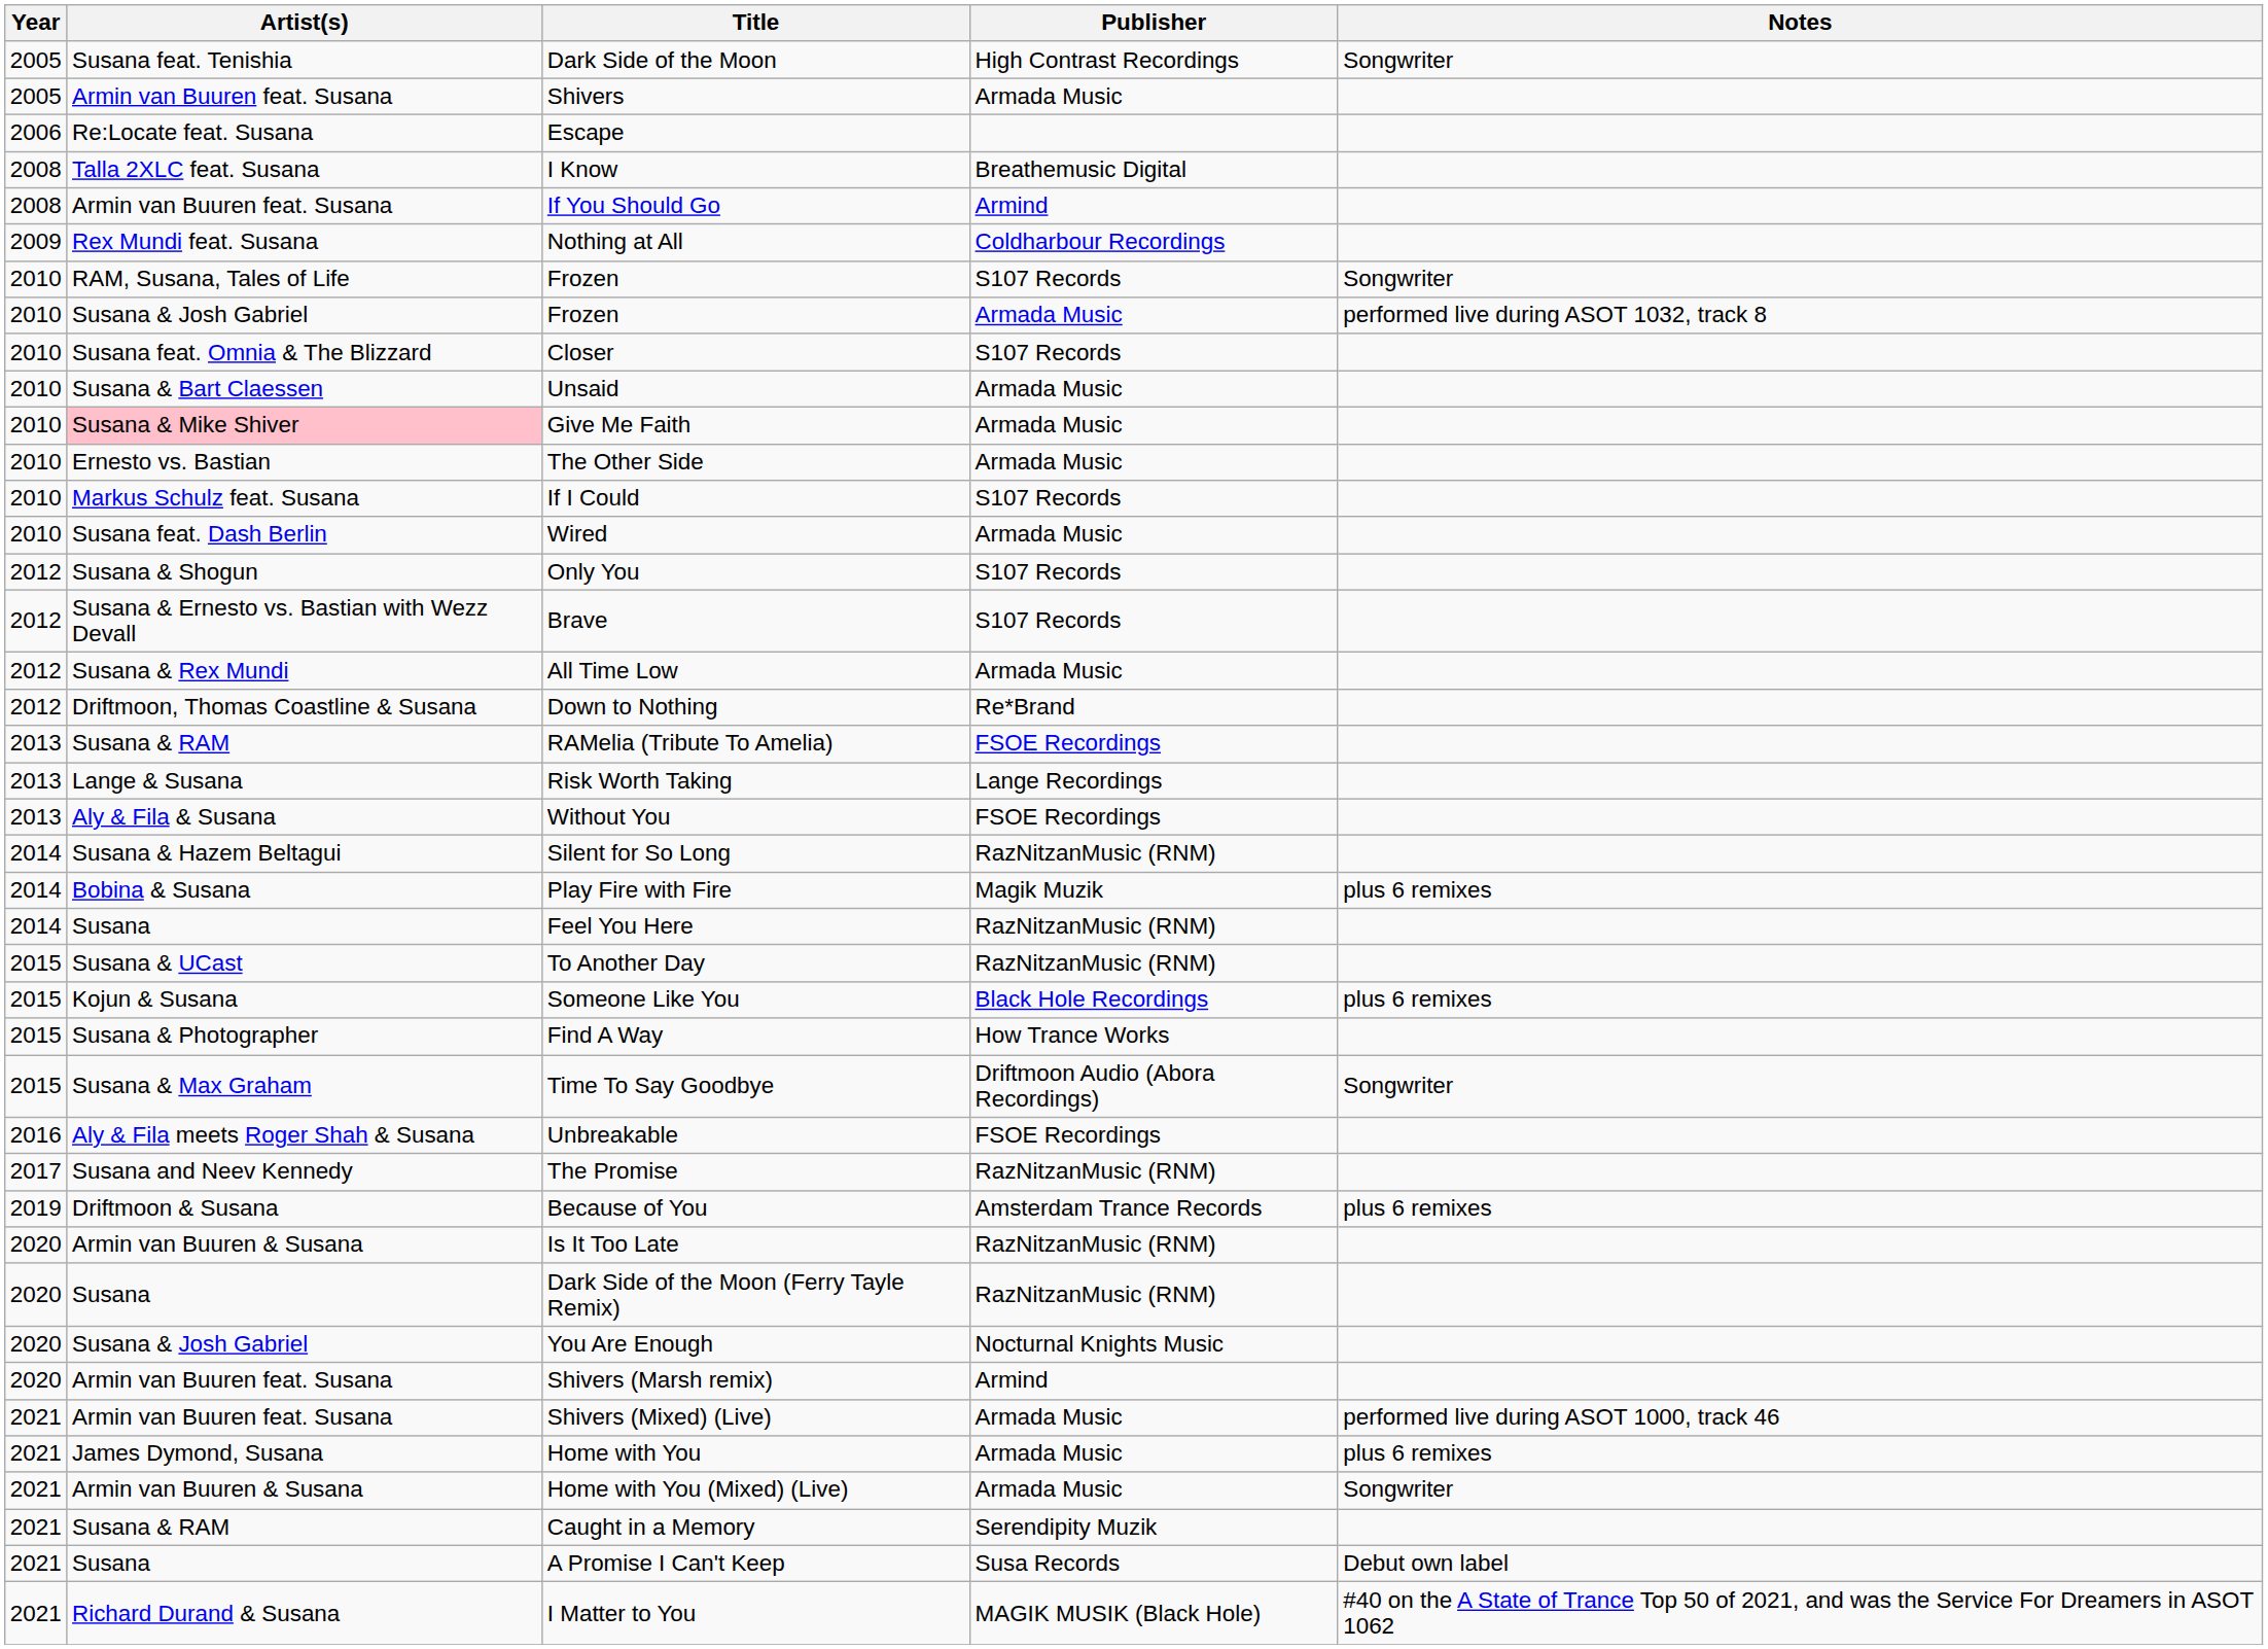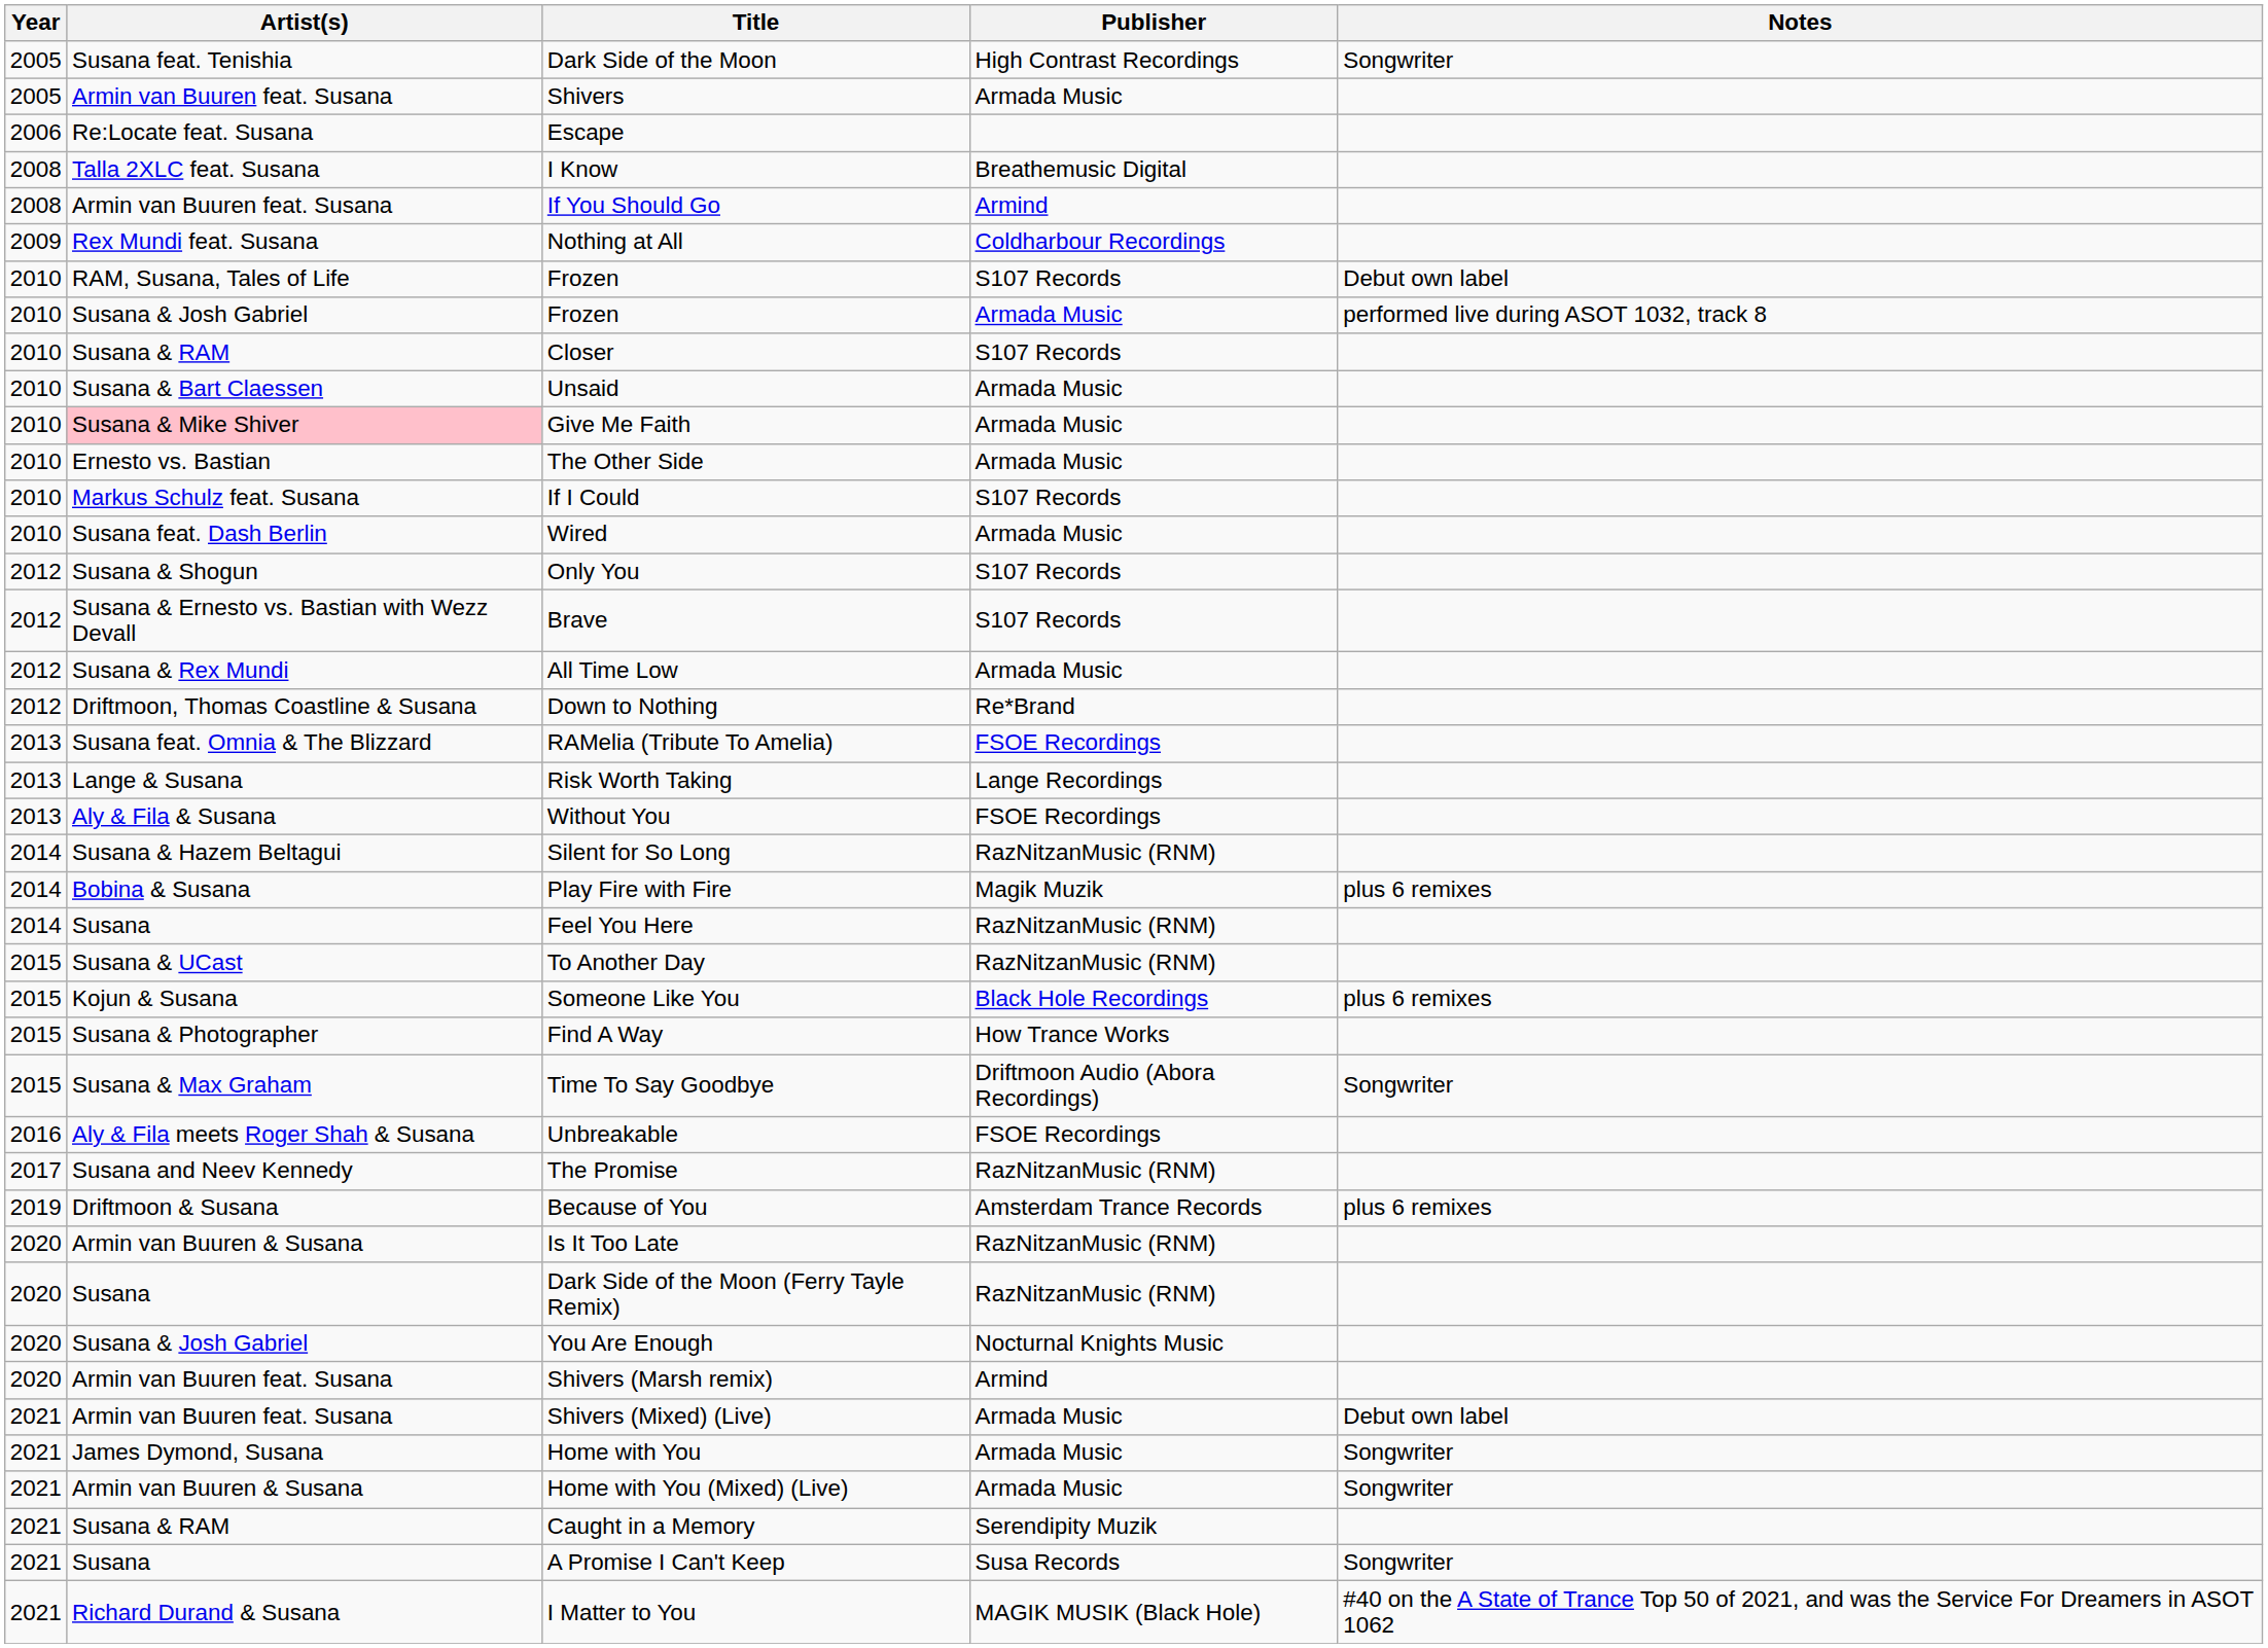 <table class="wikitable sortable">
 <tr>
 <th>Year</th>
 <th>Artist(s)</th>
 <th>Title</th>
 <th>Publisher</th>
 <th class="unsortable">Notes</th>
 </tr>
 <tr>
 <td>2005</td>
 <td>Susana feat. Tenishia</td>
 <td>Dark Side of the Moon</td>
 <td>High Contrast Recordings</td>
 <td>Songwriter</td>
 </tr>
 <tr>
 <td>2005</td>
 <td><a href='#'>Armin van Buuren</a> feat. Susana</td>
 <td>Shivers</td>
 <td>Armada Music</td>
 <td></td>
 </tr>
 <tr>
 <td>2006</td>
 <td>Re:Locate feat. Susana</td>
 <td>Escape</td>
 <td></td>
 <td></td>
 </tr>
 <tr>
 <td>2008</td>
 <td><a href='#'>Talla 2XLC</a> feat. Susana</td>
 <td>I Know</td>
 <td>Breathemusic Digital</td>
 <td></td>
 </tr>
 <tr>
 <td>2008</td>
 <td>Armin van Buuren feat. Susana</td>
 <td><a href='#'>If You Should Go</a></td>
 <td><a href='#'>Armind</a></td>
 <td></td>
 </tr>
 <tr>
 <td>2009</td>
 <td><a href='#'>Rex Mundi</a> feat. Susana</td>
 <td>Nothing at All</td>
 <td><a href='#'>Coldharbour Recordings</a></td>
 <td></td>
 </tr>
 <tr>
 <td>2010</td>
 <td>RAM, Susana, Tales of Life</td>
 <td>Frozen</td>
 <td>S107 Records</td>
-<td>Songwriter</td>
+<td>Debut own label</td>
 </tr>
 <tr>
 <td>2010</td>
 <td>Susana & Josh Gabriel</td>
 <td>Frozen</td>
 <td><a href='#'>Armada Music</a></td>
 <td>performed live during ASOT 1032, track 8</td>
 </tr>
 <tr>
 <td>2010</td>
-<td>Susana feat. <a href='#'>Omnia</a> & The Blizzard</td>
+<td>Susana & <a href='#'>RAM</a></td>
 <td>Closer</td>
 <td>S107 Records</td>
 <td></td>
 </tr>
 <tr>
 <td>2010</td>
 <td>Susana & <a href='#'>Bart Claessen</a></td>
 <td>Unsaid</td>
 <td>Armada Music</td>
 <td></td>
 </tr>
 <tr>
 <td>2010</td>
 <td style="background: pink;">Susana & Mike Shiver</td>
 <td>Give Me Faith</td>
 <td>Armada Music</td>
 <td></td>
 </tr>
 <tr>
 <td>2010</td>
 <td>Ernesto vs. Bastian</td>
 <td>The Other Side</td>
 <td>Armada Music</td>
 <td></td>
 </tr>
 <tr>
 <td>2010</td>
 <td><a href='#'>Markus Schulz</a> feat. Susana</td>
 <td>If I Could</td>
 <td>S107 Records</td>
 <td></td>
 </tr>
 <tr>
 <td>2010</td>
 <td>Susana feat. <a href='#'>Dash Berlin</a></td>
 <td>Wired</td>
 <td>Armada Music</td>
 <td></td>
 </tr>
 <tr>
 <td>2012</td>
 <td>Susana & Shogun</td>
 <td>Only You</td>
 <td>S107 Records</td>
 <td></td>
 </tr>
 <tr>
 <td>2012</td>
 <td>Susana & Ernesto vs. Bastian with Wezz Devall</td>
 <td>Brave</td>
 <td>S107 Records</td>
 <td></td>
 </tr>
 <tr>
 <td>2012</td>
 <td>Susana & <a href='#'>Rex Mundi</a></td>
 <td>All Time Low</td>
 <td>Armada Music</td>
 <td></td>
 </tr>
 <tr>
 <td>2012</td>
 <td>Driftmoon, Thomas Coastline & Susana</td>
 <td>Down to Nothing</td>
 <td>Re*Brand</td>
 <td></td>
 </tr>
 <tr>
 <td>2013</td>
-<td>Susana & <a href='#'>RAM</a></td>
+<td>Susana feat. <a href='#'>Omnia</a> & The Blizzard</td>
 <td>RAMelia (Tribute To Amelia)</td>
 <td><a href='#'>FSOE Recordings</a></td>
 <td></td>
 </tr>
 <tr>
 <td>2013</td>
 <td>Lange & Susana</td>
 <td>Risk Worth Taking</td>
 <td>Lange Recordings</td>
 <td></td>
 </tr>
 <tr>
 <td>2013</td>
 <td><a href='#'>Aly & Fila</a> & Susana</td>
 <td>Without You</td>
 <td>FSOE Recordings</td>
 <td></td>
 </tr>
 <tr>
 <td>2014</td>
 <td>Susana & Hazem Beltagui</td>
 <td>Silent for So Long</td>
 <td>RazNitzanMusic (RNM)</td>
 <td></td>
 </tr>
 <tr>
 <td>2014</td>
 <td><a href='#'>Bobina</a> & Susana</td>
 <td>Play Fire with Fire</td>
 <td>Magik Muzik</td>
 <td>plus 6 remixes</td>
 </tr>
 <tr>
 <td>2014</td>
 <td>Susana</td>
 <td>Feel You Here</td>
 <td>RazNitzanMusic (RNM)</td>
 <td></td>
 </tr>
 <tr>
 <td>2015</td>
 <td>Susana & <a href='#'>UCast</a></td>
 <td>To Another Day</td>
 <td>RazNitzanMusic (RNM)</td>
 <td></td>
 </tr>
 <tr>
 <td>2015</td>
 <td>Kojun & Susana</td>
 <td>Someone Like You</td>
 <td><a href='#'>Black Hole Recordings</a></td>
 <td>plus 6 remixes</td>
 </tr>
 <tr>
 <td>2015</td>
 <td>Susana & Photographer</td>
 <td>Find A Way</td>
 <td>How Trance Works</td>
 <td></td>
 </tr>
 <tr>
 <td>2015</td>
 <td>Susana & <a href='#'>Max Graham</a></td>
 <td>Time To Say Goodbye</td>
 <td>Driftmoon Audio (Abora Recordings)</td>
 <td>Songwriter</td>
 </tr>
 <tr>
 <td>2016</td>
 <td><a href='#'>Aly & Fila</a> meets <a href='#'>Roger Shah</a> & Susana</td>
 <td>Unbreakable</td>
 <td>FSOE Recordings</td>
 <td></td>
 </tr>
 <tr>
 <td>2017</td>
 <td>Susana and Neev Kennedy</td>
 <td>The Promise</td>
 <td>RazNitzanMusic (RNM)</td>
 <td></td>
 </tr>
 <tr>
 <td>2019</td>
 <td>Driftmoon & Susana</td>
 <td>Because of You</td>
 <td>Amsterdam Trance Records</td>
 <td>plus 6 remixes</td>
 </tr>
 <tr>
 <td>2020</td>
 <td>Armin van Buuren & Susana</td>
 <td>Is It Too Late</td>
 <td>RazNitzanMusic (RNM)</td>
 <td></td>
 </tr>
 <tr>
 <td>2020</td>
 <td>Susana</td>
 <td>Dark Side of the Moon (Ferry Tayle Remix)</td>
 <td>RazNitzanMusic (RNM)</td>
 <td></td>
 </tr>
 <tr>
 <td>2020</td>
 <td>Susana & <a href='#'>Josh Gabriel</a></td>
 <td>You Are Enough</td>
 <td>Nocturnal Knights Music</td>
 <td></td>
 </tr>
 <tr>
 <td>2020</td>
 <td>Armin van Buuren feat. Susana</td>
 <td>Shivers (Marsh remix)</td>
 <td>Armind</td>
 <td></td>
 </tr>
 <tr>
 <td>2021</td>
 <td>Armin van Buuren feat. Susana</td>
 <td>Shivers (Mixed) (Live)</td>
 <td>Armada Music</td>
-<td>performed live during ASOT 1000, track 46</td>
+<td>Debut own label</td>
 </tr>
 <tr>
 <td>2021</td>
 <td>James Dymond, Susana</td>
 <td>Home with You</td>
 <td>Armada Music</td>
-<td>plus 6 remixes</td>
+<td>Songwriter</td>
 </tr>
 <tr>
 <td>2021</td>
 <td>Armin van Buuren & Susana</td>
 <td>Home with You (Mixed) (Live)</td>
 <td>Armada Music</td>
 <td>Songwriter</td>
 </tr>
 <tr>
 <td>2021</td>
 <td>Susana & RAM</td>
 <td>Caught in a Memory</td>
 <td>Serendipity Muzik</td>
 <td></td>
 </tr>
 <tr>
 <td>2021</td>
 <td>Susana</td>
 <td>A Promise I Can't Keep</td>
 <td>Susa Records</td>
-<td>Debut own label</td>
+<td>Songwriter</td>
 </tr>
 <tr>
 <td>2021</td>
 <td><a href='#'>Richard Durand</a> & Susana</td>
 <td>I Matter to You</td>
 <td>MAGIK MUSIK (Black Hole)</td>
 <td>#40 on the <a href='#'>A State of Trance</a> Top 50 of 2021, and was the Service For Dreamers in ASOT 1062</td>
 </tr>
 </table>
